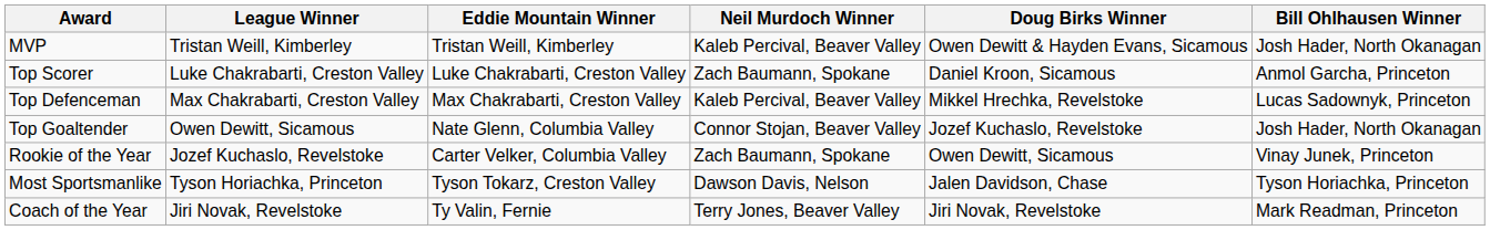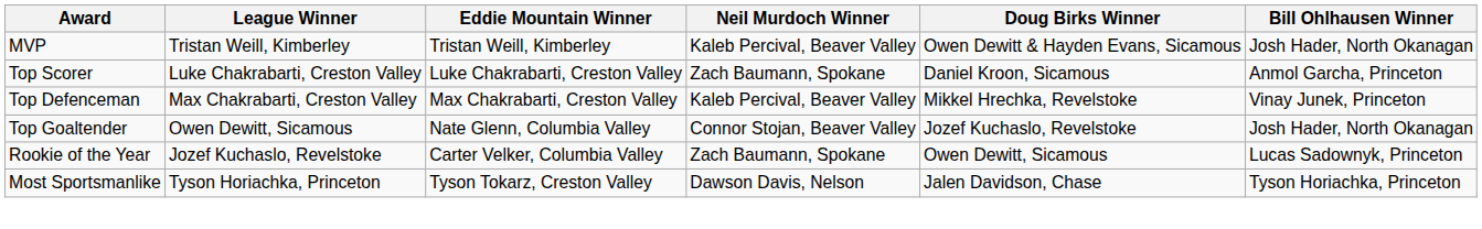 <table class="wikitable">
 <tr>
 <th>Award</th>
 <th>League Winner</th>
 <th>Eddie Mountain Winner</th>
 <th>Neil Murdoch Winner</th>
 <th>Doug Birks Winner</th>
 <th>Bill Ohlhausen Winner</th>
 </tr>
 <tr>
 <td>MVP</td>
 <td>Tristan Weill, Kimberley</td>
 <td>Tristan Weill, Kimberley</td>
 <td>Kaleb Percival, Beaver Valley</td>
 <td>Owen Dewitt & Hayden Evans, Sicamous</td>
 <td>Josh Hader, North Okanagan</td>
 </tr>
 <tr>
 <td>Top Scorer</td>
 <td>Luke Chakrabarti, Creston Valley</td>
 <td>Luke Chakrabarti, Creston Valley</td>
 <td>Zach Baumann, Spokane</td>
 <td>Daniel Kroon, Sicamous</td>
 <td>Anmol Garcha, Princeton</td>
 </tr>
 <tr>
 <td>Top Defenceman</td>
 <td>Max Chakrabarti, Creston Valley</td>
 <td>Max Chakrabarti, Creston Valley</td>
 <td>Kaleb Percival, Beaver Valley</td>
 <td>Mikkel Hrechka, Revelstoke</td>
-<td>Lucas Sadownyk, Princeton</td>
+<td>Vinay Junek, Princeton</td>
 </tr>
 <tr>
 <td>Top Goaltender</td>
 <td>Owen Dewitt, Sicamous</td>
 <td>Nate Glenn, Columbia Valley</td>
 <td>Connor Stojan, Beaver Valley</td>
 <td>Jozef Kuchaslo, Revelstoke</td>
 <td>Josh Hader, North Okanagan</td>
 </tr>
 <tr>
 <td>Rookie of the Year</td>
 <td>Jozef Kuchaslo, Revelstoke</td>
 <td>Carter Velker, Columbia Valley</td>
 <td>Zach Baumann, Spokane</td>
 <td>Owen Dewitt, Sicamous</td>
-<td>Vinay Junek, Princeton</td>
+<td>Lucas Sadownyk, Princeton</td>
 </tr>
 <tr>
 <td>Most Sportsmanlike</td>
 <td>Tyson Horiachka, Princeton</td>
 <td>Tyson Tokarz, Creston Valley</td>
 <td>Dawson Davis, Nelson</td>
 <td>Jalen Davidson, Chase</td>
 <td>Tyson Horiachka, Princeton</td>
 </tr>
-<tr>
-<td>Coach of the Year</td>
-<td>Jiri Novak, Revelstoke</td>
-<td>Ty Valin, Fernie</td>
-<td>Terry Jones, Beaver Valley</td>
-<td>Jiri Novak, Revelstoke</td>
-<td>Mark Readman, Princeton</td>
-</tr>
 </table>
